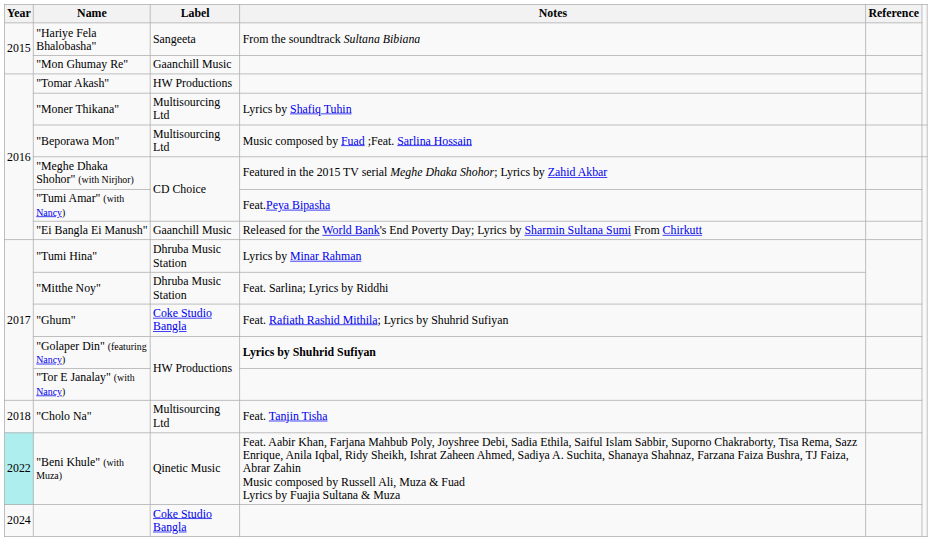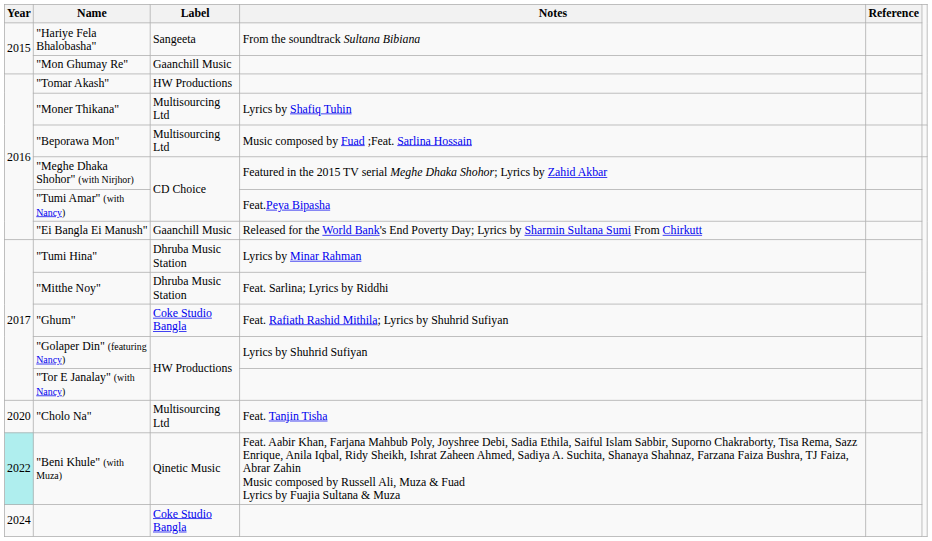 <table class="wikitable">
 <tr>
 <th>Year</th>
 <th>Name</th>
 <th>Label</th>
 <th>Notes</th>
 <th>Reference</th>
 </tr>
 <tr>
 <td rowspan="2">2015</td>
 <td>"Hariye Fela Bhalobasha"</td>
 <td>Sangeeta</td>
 <td>From the soundtrack <em>Sultana Bibiana</em></td>
 <td></td>
 </tr>
 <tr>
 <td>"Mon Ghumay Re"</td>
 <td>Gaanchill Music</td>
 <td></td>
 <td></td>
 </tr>
 <tr>
 <td rowspan="6">2016</td>
 <td>"Tomar Akash"</td>
 <td>HW Productions</td>
 <td></td>
 <td></td>
 </tr>
 <tr>
 <td>"Moner Thikana"</td>
 <td>Multisourcing Ltd</td>
 <td>Lyrics by <a href='#'>Shafiq Tuhin</a></td>
 <td></td>
 </tr>
 <tr>
 <td>"Beporawa Mon"</td>
 <td>Multisourcing Ltd</td>
 <td>Music composed by <a href='#'>Fuad</a> ;Feat. <a href='#'>Sarlina Hossain</a></td>
 <td></td>
 <td></td>
 </tr>
 <tr>
 <td>"Meghe Dhaka Shohor" <small>(with Nirjhor)</small></td>
 <td rowspan="2">CD Choice</td>
 <td>Featured in the 2015 TV serial <em>Meghe Dhaka Shohor</em>; Lyrics by <a href='#'>Zahid Akbar</a></td>
 <td></td>
 </tr>
 <tr>
 <td>"Tumi Amar" <small>(with <a href='#'>Nancy</a>)</small></td>
 <td>Feat.<a href='#'>Peya Bipasha</a></td>
 <td></td>
 </tr>
 <tr>
 <td>"Ei Bangla Ei Manush"</td>
 <td>Gaanchill Music</td>
 <td>Released for the <a href='#'>World Bank</a>'s End Poverty Day; Lyrics by <a href='#'>Sharmin Sultana Sumi</a> From <a href='#'>Chirkutt</a></td>
 <td></td>
 </tr>
 <tr>
 <td rowspan="5">2017</td>
 <td>"Tumi Hina"</td>
 <td>Dhruba Music Station</td>
 <td>Lyrics by <a href='#'>Minar Rahman</a></td>
 <td rowspan="2"></td>
 </tr>
 <tr>
 <td>"Mitthe Noy"</td>
 <td>Dhruba Music Station</td>
 <td>Feat. Sarlina; Lyrics by Riddhi</td>
 </tr>
 <tr>
 <td>"Ghum"</td>
 <td><a href='#'>Coke Studio Bangla</a></td>
 <td>Feat. <a href='#'>Rafiath Rashid Mithila</a>; Lyrics by Shuhrid Sufiyan</td>
 <td></td>
 </tr>
 <tr>
 <td>"Golaper Din" <small>(featuring <a href='#'>Nancy</a>)</small></td>
 <td rowspan="2">HW Productions</td>
-<td><strong>Lyrics by Shuhrid Sufiyan</strong></td>
+<td>Lyrics by Shuhrid Sufiyan</td>
 <td></td>
 </tr>
 <tr>
 <td>"Tor E Janalay" <small>(with <a href='#'>Nancy</a>)</small></td>
 <td></td>
 <td></td>
 </tr>
 <tr>
-<td>2018</td>
+<td>2020</td>
 <td>"Cholo Na"</td>
 <td>Multisourcing Ltd</td>
 <td>Feat. <a href='#'>Tanjin Tisha</a></td>
 <td></td>
 </tr>
 <tr>
 <td style="background: paleturquoise;">2022</td>
 <td>"Beni Khule" <small>(with Muza)</small></td>
 <td>Qinetic Music</td>
 <td>Feat. Aabir Khan, Farjana Mahbub Poly, Joyshree Debi, Sadia Ethila, Saiful Islam Sabbir, Suporno Chakraborty, Tisa Rema, Sazz Enrique, Anila Iqbal, Ridy Sheikh, Ishrat Zaheen Ahmed, Sadiya A. Suchita, Shanaya Shahnaz, Farzana Faiza Bushra, TJ Faiza, Abrar Zahin<br>Music composed by Russell Ali, Muza & Fuad<br>Lyrics by Fuajia Sultana & Muza</td>
 <td></td>
 </tr>
 <tr>
 <td>2024</td>
 <td></td>
 <td><a href='#'>Coke Studio Bangla</a></td>
 <td></td>
 <td></td>
 </tr>
 </table>
